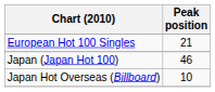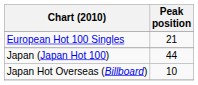 <table class="wikitable sortable">
 <tr>
 <th>Chart (2010)</th>
 <th>Peak<br>position</th>
 </tr>
 <tr>
 </tr>
 <tr>
 </tr>
 <tr>
 </tr>
 <tr>
 </tr>
 <tr>
 </tr>
 <tr>
 </tr>
 <tr>
 <td><a href='#'>European Hot 100 Singles</a></td>
 <td style="text-align:center;">21</td>
 </tr>
 <tr>
 </tr>
 <tr>
 </tr>
 <tr>
 <td>Japan (<a href='#'>Japan Hot 100</a>)</td>
-<td style="text-align:center">46</td>
+<td style="text-align:center">44</td>
 </tr>
 <tr>
 <td>Japan Hot Overseas (<em><a href='#'>Billboard</a></em>)</td>
 <td style="text-align:center">10</td>
 </tr>
 <tr>
 </tr>
 <tr>
 </tr>
 <tr>
 </tr>
 <tr>
 </tr>
 <tr>
 </tr>
 <tr>
 </tr>
 <tr>
 </tr>
 <tr>
 </tr>
 <tr>
 </tr>
 <tr>
 </tr>
 <tr>
 </tr>
 <tr>
 </tr>
 </table>
